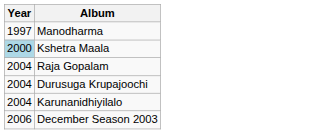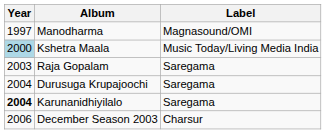 <table class="wikitable sortable">
 <tr>
 <th>Year</th>
 <th>Album</th>
+<th>Label</th>
 </tr>
 <tr>
 <td>1997</td>
 <td>Manodharma</td>
+<td>Magnasound/OMI</td>
 </tr>
 <tr>
 <td style="background: lightblue;">2000</td>
 <td>Kshetra Maala</td>
+<td>Music Today/Living Media India</td>
 </tr>
 <tr>
-<td>2004</td>
+<td>2003</td>
 <td>Raja Gopalam</td>
+<td>Saregama</td>
 </tr>
 <tr>
 <td>2004</td>
 <td>Durusuga Krupajoochi</td>
+<td>Saregama</td>
 </tr>
 <tr>
-<td>2004</td>
+<td><strong>2004</strong></td>
 <td>Karunanidhiyilalo</td>
+<td>Saregama</td>
 </tr>
 <tr>
 <td>2006</td>
 <td>December Season 2003</td>
+<td>Charsur</td>
 </tr>
 </table>
